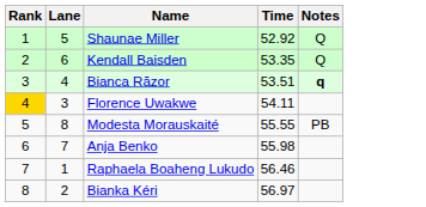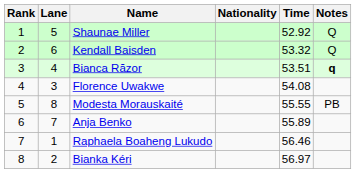 <table class="wikitable sortable" style="text-align:center">
 <tr>
 <th>Rank</th>
 <th>Lane</th>
 <th>Name</th>
+<th>Nationality</th>
 <th>Time</th>
 <th>Notes</th>
 </tr>
 <tr bgcolor=ccffcc>
 <td align=center>1</td>
 <td align=center>5</td>
 <td align=left><a href='#'>Shaunae Miller</a></td>
+<td align=left></td>
 <td>52.92</td>
 <td>Q</td>
 </tr>
 <tr bgcolor=ccffcc>
 <td align=center>2</td>
 <td align=center>6</td>
 <td align=left><a href='#'>Kendall Baisden</a></td>
-<td>53.35</td>
+<td align=left></td>
+<td>53.32</td>
 <td>Q</td>
 </tr>
 <tr bgcolor=ddffdd>
 <td align=center>3</td>
 <td align=center>4</td>
 <td align=left><a href='#'>Bianca Răzor</a></td>
+<td align=left></td>
 <td>53.51</td>
 <td><strong>q</strong></td>
 </tr>
 <tr>
-<td align=center style="background: gold;">4</td>
+<td align=center>4</td>
 <td align=center>3</td>
 <td align=left><a href='#'>Florence Uwakwe</a></td>
-<td>54.11</td>
+<td align=left></td>
+<td>54.08</td>
 <td></td>
 </tr>
 <tr>
 <td align=center>5</td>
 <td align=center>8</td>
 <td align=left><a href='#'>Modesta Morauskaité</a></td>
+<td align=left></td>
 <td>55.55</td>
 <td>PB</td>
 </tr>
 <tr>
 <td align=center>6</td>
 <td align=center>7</td>
 <td align=left><a href='#'>Anja Benko</a></td>
-<td>55.98</td>
+<td align=left></td>
+<td>55.89</td>
 <td></td>
 </tr>
 <tr>
 <td align=center>7</td>
 <td align=center>1</td>
 <td align=left><a href='#'>Raphaela Boaheng Lukudo</a></td>
+<td align=left></td>
 <td>56.46</td>
 <td></td>
 </tr>
 <tr>
 <td align=center>8</td>
 <td align=center>2</td>
 <td align=left><a href='#'>Bianka Kéri</a></td>
+<td align=left></td>
 <td>56.97</td>
 <td></td>
 </tr>
 </table>
